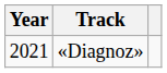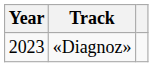 <table class="wikitable">
 <tr>
 <th>Year</th>
 <th>Track</th>
 <th> </th>
 </tr>
 <tr>
-<td>2021</td>
+<td>2023</td>
 <td>«Diagnoz»</td>
 <td></td>
 </tr>
 </table>
